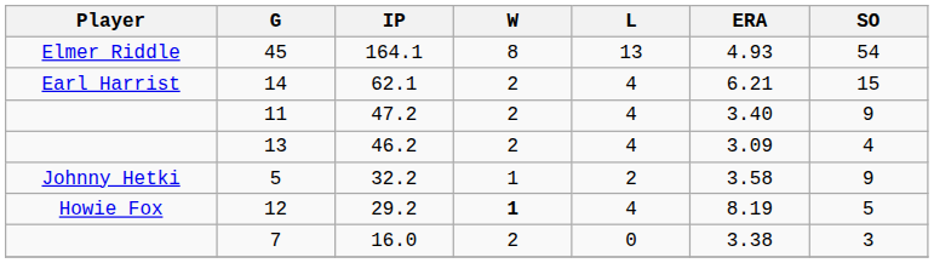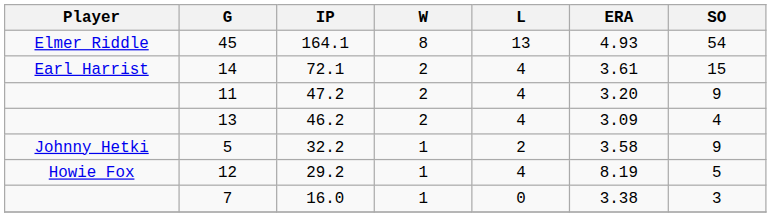 <table class="wikitable sortable">
 <tr>
 <th bgcolor="#DDDDFF" width="16%">Player</th>
 <th bgcolor="#DDDDFF" width="9%">G</th>
 <th bgcolor="#DDDDFF" width="9%">IP</th>
 <th bgcolor="#DDDDFF" width="9%">W</th>
 <th bgcolor="#DDDDFF" width="9%">L</th>
 <th bgcolor="#DDDDFF" width="9%">ERA</th>
 <th bgcolor="#DDDDFF" width="9%">SO</th>
 </tr>
 <tr align="center">
 <td><a href='#'>Elmer Riddle</a></td>
 <td>45</td>
 <td>164.1</td>
 <td>8</td>
 <td>13</td>
 <td>4.93</td>
 <td>54</td>
 </tr>
 <tr align="center">
 <td><a href='#'>Earl Harrist</a></td>
 <td>14</td>
-<td>62.1</td>
+<td>72.1</td>
 <td>2</td>
 <td>4</td>
-<td>6.21</td>
+<td>3.61</td>
 <td>15</td>
 </tr>
 <tr align=center>
 <td></td>
 <td>11</td>
 <td>47.2</td>
 <td>2</td>
 <td>4</td>
-<td>3.40</td>
+<td>3.20</td>
 <td>9</td>
 </tr>
 <tr align="center">
 <td></td>
 <td>13</td>
 <td>46.2</td>
 <td>2</td>
 <td>4</td>
 <td>3.09</td>
 <td>4</td>
 </tr>
 <tr align="center">
 <td><a href='#'>Johnny Hetki</a></td>
 <td>5</td>
 <td>32.2</td>
 <td>1</td>
 <td>2</td>
 <td>3.58</td>
 <td>9</td>
 </tr>
 <tr align=center>
 <td><a href='#'>Howie Fox</a></td>
 <td>12</td>
 <td>29.2</td>
-<td><strong>1</strong></td>
+<td>1</td>
 <td>4</td>
 <td>8.19</td>
 <td>5</td>
 </tr>
 <tr align=center>
 <td></td>
 <td>7</td>
 <td>16.0</td>
-<td>2</td>
+<td>1</td>
 <td>0</td>
 <td>3.38</td>
 <td>3</td>
 </tr>
 <tr align="center">
 </tr>
 </table>
